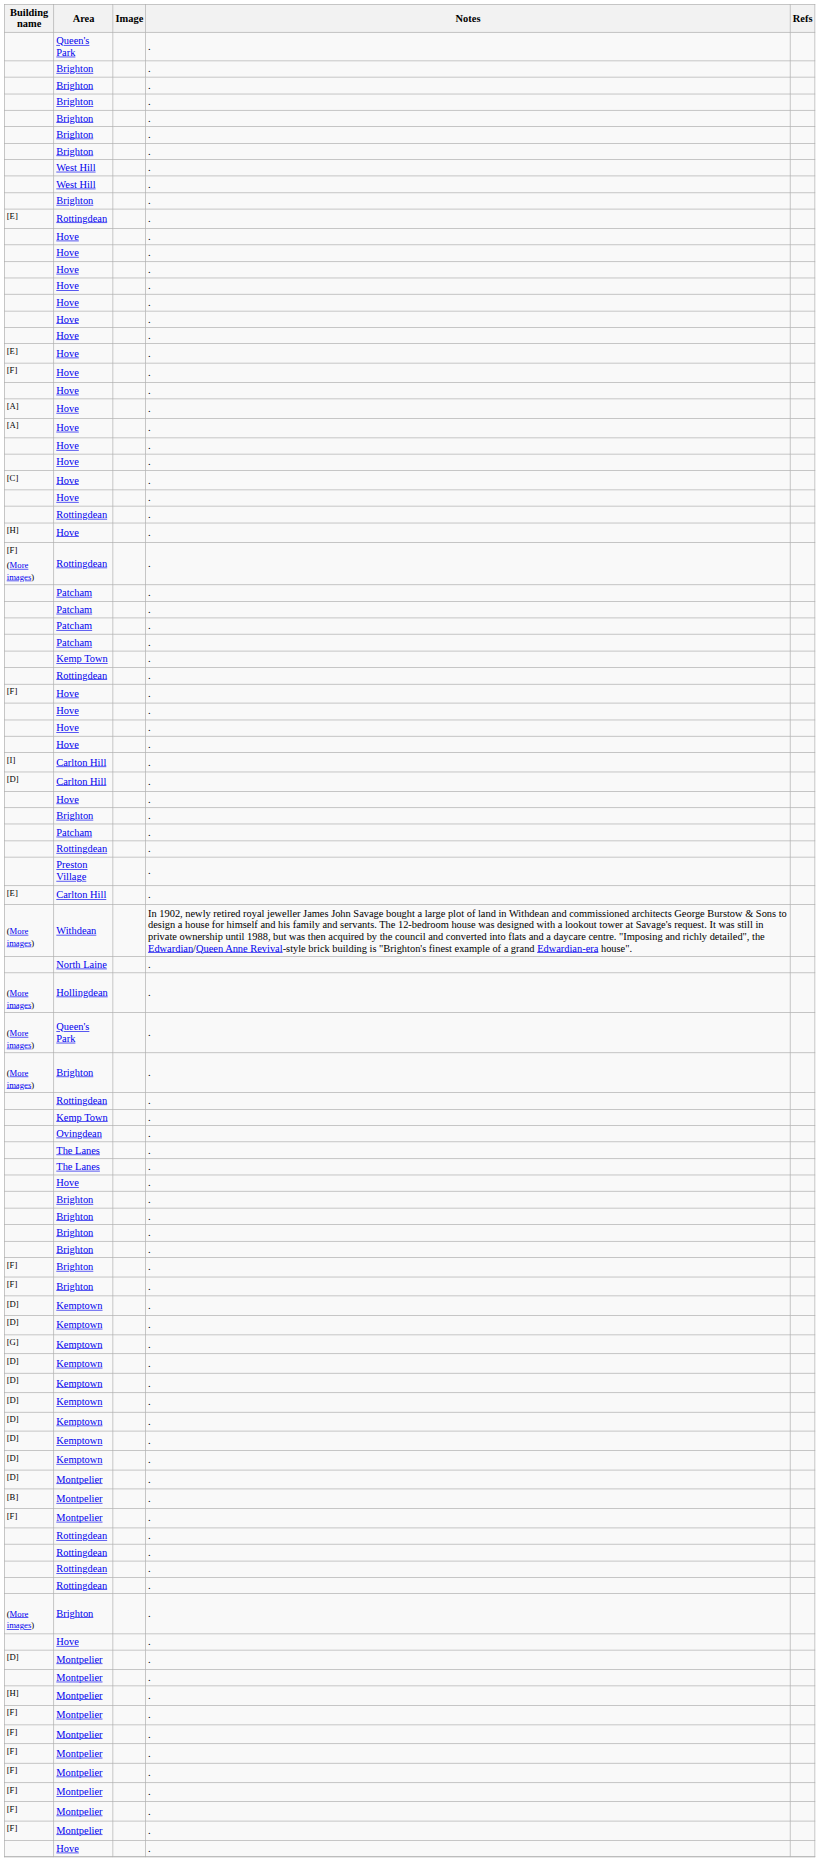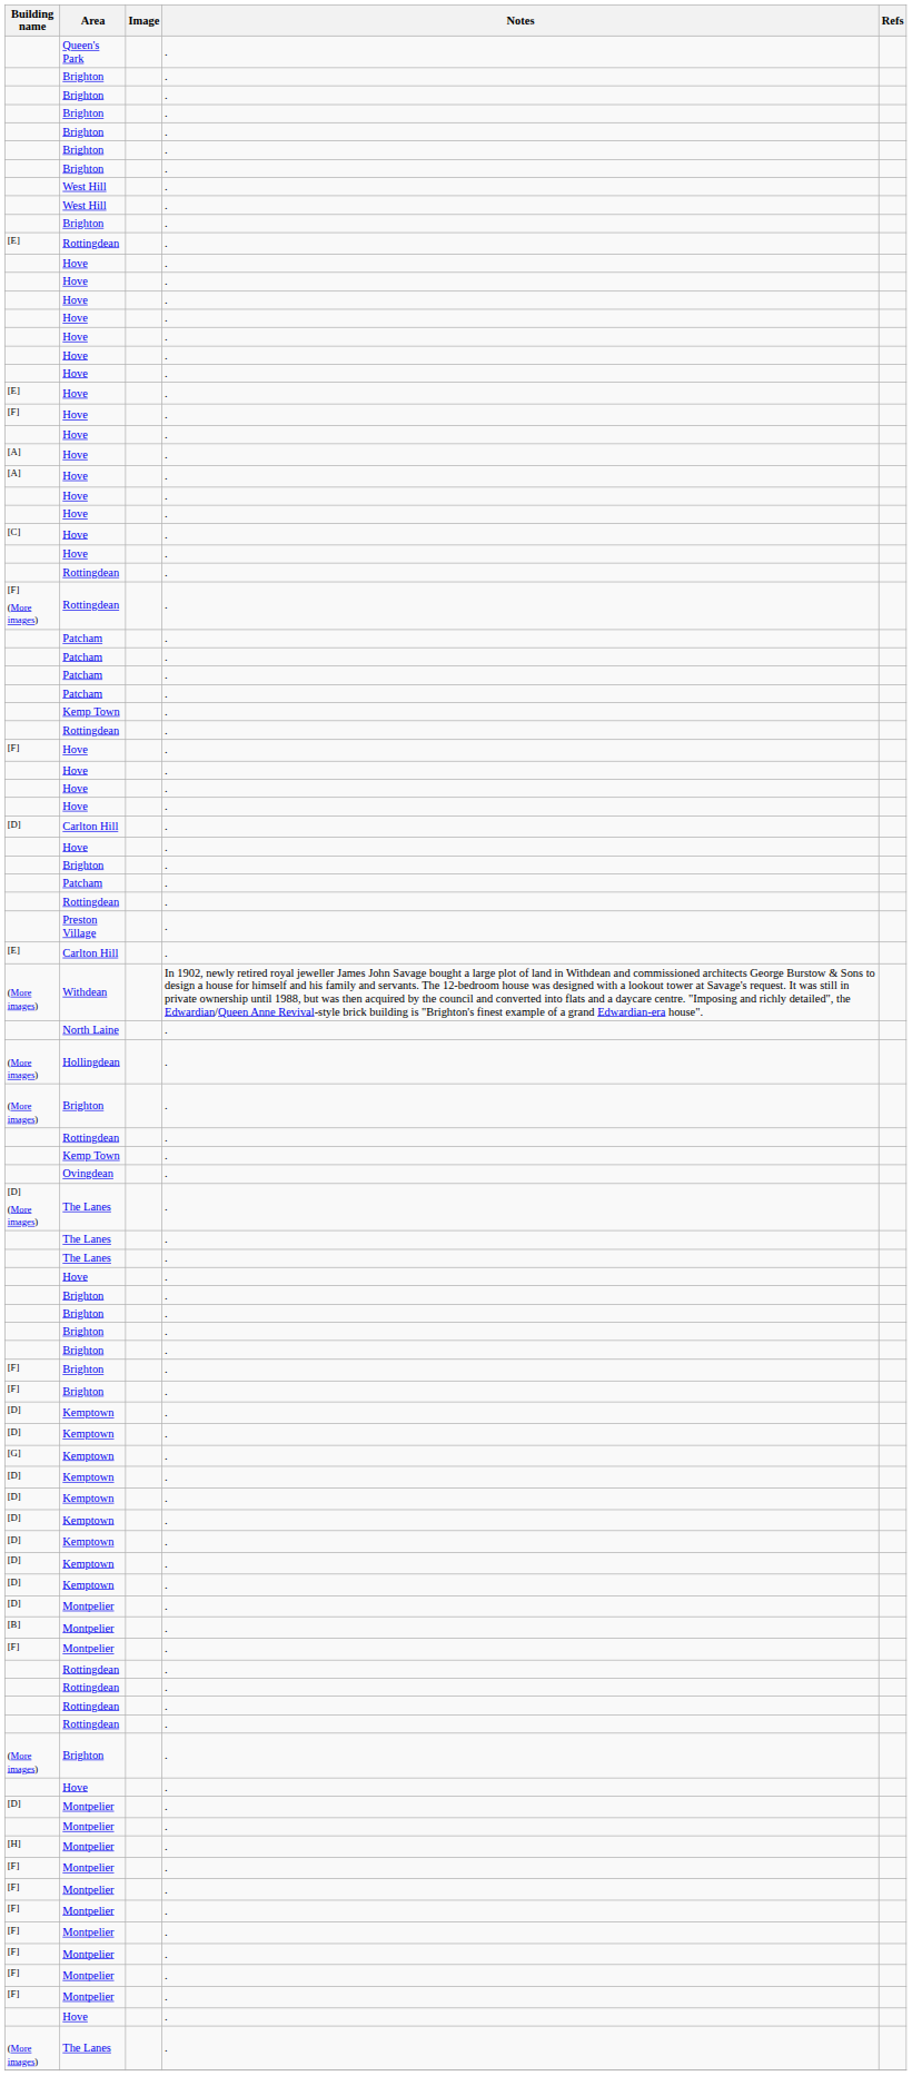 <table class="wikitable sortable">
 <tr>
 <th>Building name</th>
 <th>Area</th>
 <th class="unsortable">Image</th>
 <th class="unsortable">Notes</th>
 <th class="unsortable">Refs</th>
 </tr>
 <tr>
 <td></td>
 <td><a href='#'>Queen's Park</a><br></td>
 <td></td>
 <td>.</td>
 <td></td>
 </tr>
 <tr>
 <td></td>
 <td><a href='#'>Brighton</a><br></td>
 <td></td>
 <td>.</td>
 <td></td>
 </tr>
 <tr>
 <td></td>
 <td><a href='#'>Brighton</a><br></td>
 <td></td>
 <td>.</td>
 <td></td>
 </tr>
 <tr>
 <td></td>
 <td><a href='#'>Brighton</a><br></td>
 <td></td>
 <td>.</td>
 <td></td>
 </tr>
 <tr>
 <td></td>
 <td><a href='#'>Brighton</a><br></td>
 <td></td>
 <td>.</td>
 <td></td>
 </tr>
 <tr>
 <td></td>
 <td><a href='#'>Brighton</a><br></td>
 <td></td>
 <td>.</td>
 <td></td>
 </tr>
 <tr>
 <td></td>
 <td><a href='#'>Brighton</a><br></td>
 <td></td>
 <td>.</td>
 <td></td>
 </tr>
 <tr>
 <td></td>
 <td><a href='#'>West Hill</a><br></td>
 <td></td>
 <td>.</td>
 <td></td>
 </tr>
 <tr>
 <td></td>
 <td><a href='#'>West Hill</a><br></td>
 <td></td>
 <td>.</td>
 <td></td>
 </tr>
 <tr>
 <td></td>
 <td><a href='#'>Brighton</a><br></td>
 <td></td>
 <td>.</td>
 <td></td>
 </tr>
 <tr>
 <td><sup>[E]</sup></td>
 <td><a href='#'>Rottingdean</a><br></td>
 <td></td>
 <td>.</td>
 <td></td>
 </tr>
 <tr>
 <td></td>
 <td><a href='#'>Hove</a><br></td>
 <td></td>
 <td>.</td>
 <td></td>
 </tr>
 <tr>
 <td></td>
 <td><a href='#'>Hove</a><br></td>
 <td></td>
 <td>.</td>
 <td></td>
 </tr>
 <tr>
 <td></td>
 <td><a href='#'>Hove</a><br></td>
 <td></td>
 <td>.</td>
 <td></td>
 </tr>
 <tr>
 <td></td>
 <td><a href='#'>Hove</a><br></td>
 <td></td>
 <td>.</td>
 <td></td>
 </tr>
 <tr>
 <td></td>
 <td><a href='#'>Hove</a><br></td>
 <td></td>
 <td>.</td>
 <td></td>
 </tr>
 <tr>
 <td></td>
 <td><a href='#'>Hove</a><br></td>
 <td></td>
 <td>.</td>
 <td></td>
 </tr>
 <tr>
 <td></td>
 <td><a href='#'>Hove</a><br></td>
 <td></td>
 <td>.</td>
 <td></td>
 </tr>
 <tr>
 <td><sup>[E]</sup></td>
 <td><a href='#'>Hove</a><br></td>
 <td></td>
 <td>.</td>
 <td></td>
 </tr>
 <tr>
 <td><sup>[F]</sup></td>
 <td><a href='#'>Hove</a><br></td>
 <td></td>
 <td>.</td>
 <td></td>
 </tr>
 <tr>
 <td></td>
 <td><a href='#'>Hove</a><br></td>
 <td></td>
 <td>.</td>
 <td></td>
 </tr>
 <tr>
 <td><sup>[A]</sup></td>
 <td><a href='#'>Hove</a><br></td>
 <td></td>
 <td>.</td>
 <td></td>
 </tr>
 <tr>
 <td><sup>[A]</sup></td>
 <td><a href='#'>Hove</a><br></td>
 <td></td>
 <td>.</td>
 <td></td>
 </tr>
 <tr>
 <td></td>
 <td><a href='#'>Hove</a><br></td>
 <td></td>
 <td>.</td>
 <td></td>
 </tr>
 <tr>
 <td></td>
 <td><a href='#'>Hove</a><br></td>
 <td></td>
 <td>.</td>
 <td></td>
 </tr>
 <tr>
 <td><sup>[C]</sup></td>
 <td><a href='#'>Hove</a><br></td>
 <td></td>
 <td>.</td>
 <td></td>
 </tr>
 <tr>
 <td></td>
 <td><a href='#'>Hove</a><br></td>
 <td></td>
 <td>.</td>
 <td></td>
 </tr>
 <tr>
 <td></td>
 <td><a href='#'>Rottingdean</a><br></td>
 <td></td>
 <td>.</td>
 <td></td>
 </tr>
 <tr>
-<td><sup>[H]</sup></td>
-<td><a href='#'>Hove</a><br></td>
-<td></td>
-<td>.</td>
-<td></td>
-</tr>
-<tr>
 <td><sup>[F]</sup><br><small>(<a href='#'>More images</a>)</small></td>
 <td><a href='#'>Rottingdean</a><br></td>
 <td></td>
 <td>.</td>
 <td></td>
 </tr>
 <tr>
 <td></td>
 <td><a href='#'>Patcham</a><br></td>
 <td></td>
 <td>.</td>
 <td></td>
 </tr>
 <tr>
 <td></td>
 <td><a href='#'>Patcham</a><br></td>
 <td></td>
 <td>.</td>
 <td></td>
 </tr>
 <tr>
 <td></td>
 <td><a href='#'>Patcham</a><br></td>
 <td></td>
 <td>.</td>
 <td></td>
 </tr>
 <tr>
 <td></td>
 <td><a href='#'>Patcham</a><br></td>
 <td></td>
 <td>.</td>
 <td></td>
 </tr>
 <tr>
 <td></td>
 <td><a href='#'>Kemp Town</a><br></td>
 <td></td>
 <td>.</td>
 <td></td>
 </tr>
 <tr>
 <td></td>
 <td><a href='#'>Rottingdean</a><br></td>
 <td></td>
 <td>.</td>
 <td></td>
 </tr>
 <tr>
 <td><sup>[F]</sup></td>
 <td><a href='#'>Hove</a><br></td>
 <td></td>
 <td>.</td>
 <td></td>
 </tr>
 <tr>
 <td></td>
 <td><a href='#'>Hove</a><br></td>
 <td></td>
 <td>.</td>
 <td></td>
 </tr>
 <tr>
 <td></td>
 <td><a href='#'>Hove</a><br></td>
 <td></td>
 <td>.</td>
 <td></td>
 </tr>
 <tr>
 <td></td>
 <td><a href='#'>Hove</a><br></td>
 <td></td>
 <td>.</td>
 <td></td>
 </tr>
 <tr>
-<td><sup>[I]</sup></td>
-<td><a href='#'>Carlton Hill</a><br></td>
-<td></td>
-<td>.</td>
-<td></td>
-</tr>
-<tr>
 <td><sup>[D]</sup></td>
 <td><a href='#'>Carlton Hill</a><br></td>
 <td></td>
 <td>.</td>
 <td></td>
 </tr>
 <tr>
 <td></td>
 <td><a href='#'>Hove</a><br></td>
 <td></td>
 <td>.</td>
 <td></td>
 </tr>
 <tr>
 <td></td>
 <td><a href='#'>Brighton</a><br></td>
 <td></td>
 <td>.</td>
 <td></td>
 </tr>
 <tr>
 <td></td>
 <td><a href='#'>Patcham</a><br></td>
 <td></td>
 <td>.</td>
 <td></td>
 </tr>
 <tr>
 <td></td>
 <td><a href='#'>Rottingdean</a><br></td>
 <td></td>
 <td>.</td>
 <td></td>
 </tr>
 <tr>
 <td></td>
 <td><a href='#'>Preston Village</a><br></td>
 <td></td>
 <td>.</td>
 <td></td>
 </tr>
 <tr>
 <td><sup>[E]</sup></td>
 <td><a href='#'>Carlton Hill</a><br></td>
 <td></td>
 <td>.</td>
 <td></td>
 </tr>
 <tr>
 <td><br><small>(<a href='#'>More images</a>)</small></td>
 <td><a href='#'>Withdean</a><br></td>
 <td></td>
 <td>In 1902, newly retired royal jeweller James John Savage bought a large plot of land in Withdean and commissioned architects George Burstow & Sons to design a house for himself and his family and servants.  The 12-bedroom house was designed with a lookout tower at Savage's request.  It was still in private ownership until 1988, but was then acquired by the council and converted into flats and a daycare centre.  "Imposing and richly detailed", the <a href='#'>Edwardian</a>/<a href='#'>Queen Anne Revival</a>-style brick building is "Brighton's finest example of a grand <a href='#'>Edwardian-era</a> house".</td>
 <td><br></td>
 </tr>
 <tr>
 <td></td>
 <td><a href='#'>North Laine</a><br></td>
 <td></td>
 <td>.</td>
 <td></td>
 </tr>
 <tr>
 <td><br><small>(<a href='#'>More images</a>)</small></td>
 <td><a href='#'>Hollingdean</a><br></td>
 <td></td>
 <td>.</td>
 <td></td>
 </tr>
 <tr>
 <td><br><small>(<a href='#'>More images</a>)</small></td>
-<td><a href='#'>Queen's Park</a><br></td>
-<td></td>
-<td>.</td>
-<td></td>
-</tr>
-<tr>
-<td><br><small>(<a href='#'>More images</a>)</small></td>
 <td><a href='#'>Brighton</a><br></td>
 <td></td>
 <td>.</td>
 <td></td>
 </tr>
 <tr>
 <td></td>
 <td><a href='#'>Rottingdean</a><br></td>
 <td></td>
 <td>.</td>
 <td></td>
 </tr>
 <tr>
 <td></td>
 <td><a href='#'>Kemp Town</a><br></td>
 <td></td>
 <td>.</td>
 <td></td>
 </tr>
 <tr>
 <td></td>
 <td><a href='#'>Ovingdean</a><br></td>
+<td></td>
+<td>.</td>
+<td></td>
+</tr>
+<tr>
+<td><sup>[D]</sup><br><small>(<a href='#'>More images</a>)</small></td>
+<td><a href='#'>The Lanes</a><br></td>
 <td></td>
 <td>.</td>
 <td></td>
 </tr>
 <tr>
 <td></td>
 <td><a href='#'>The Lanes</a><br></td>
 <td></td>
 <td>.</td>
 <td></td>
 </tr>
 <tr>
 <td></td>
 <td><a href='#'>The Lanes</a><br></td>
 <td></td>
 <td>.</td>
 <td></td>
 </tr>
 <tr>
 <td></td>
 <td><a href='#'>Hove</a><br></td>
 <td></td>
 <td>.</td>
 <td></td>
 </tr>
 <tr>
 <td></td>
 <td><a href='#'>Brighton</a><br></td>
 <td></td>
 <td>.</td>
 <td></td>
 </tr>
 <tr>
 <td></td>
 <td><a href='#'>Brighton</a><br></td>
 <td></td>
 <td>.</td>
 <td></td>
 </tr>
 <tr>
 <td></td>
 <td><a href='#'>Brighton</a><br></td>
 <td></td>
 <td>.</td>
 <td></td>
 </tr>
 <tr>
 <td></td>
 <td><a href='#'>Brighton</a><br></td>
 <td></td>
 <td>.</td>
 <td></td>
 </tr>
 <tr>
 <td><sup>[F]</sup></td>
 <td><a href='#'>Brighton</a><br></td>
 <td></td>
 <td>.</td>
 <td></td>
 </tr>
 <tr>
 <td><sup>[F]</sup></td>
 <td><a href='#'>Brighton</a><br></td>
 <td></td>
 <td>.</td>
 <td></td>
 </tr>
 <tr>
 <td><sup>[D]</sup></td>
 <td><a href='#'>Kemptown</a><br></td>
 <td></td>
 <td>.</td>
 <td></td>
 </tr>
 <tr>
 <td><sup>[D]</sup></td>
 <td><a href='#'>Kemptown</a><br></td>
 <td></td>
 <td>.</td>
 <td></td>
 </tr>
 <tr>
 <td><sup>[G]</sup></td>
 <td><a href='#'>Kemptown</a><br></td>
 <td></td>
 <td>.</td>
 <td></td>
 </tr>
 <tr>
 <td><sup>[D]</sup></td>
 <td><a href='#'>Kemptown</a><br></td>
 <td></td>
 <td>.</td>
 <td></td>
 </tr>
 <tr>
 <td><sup>[D]</sup></td>
 <td><a href='#'>Kemptown</a><br></td>
 <td></td>
 <td>.</td>
 <td></td>
 </tr>
 <tr>
 <td><sup>[D]</sup></td>
 <td><a href='#'>Kemptown</a><br></td>
 <td></td>
 <td>.</td>
 <td></td>
 </tr>
 <tr>
 <td><sup>[D]</sup></td>
 <td><a href='#'>Kemptown</a><br></td>
 <td></td>
 <td>.</td>
 <td></td>
 </tr>
 <tr>
 <td><sup>[D]</sup></td>
 <td><a href='#'>Kemptown</a><br></td>
 <td></td>
 <td>.</td>
 <td></td>
 </tr>
 <tr>
 <td><sup>[D]</sup></td>
 <td><a href='#'>Kemptown</a><br></td>
 <td></td>
 <td>.</td>
 <td></td>
 </tr>
 <tr>
 <td><sup>[D]</sup></td>
 <td><a href='#'>Montpelier</a><br></td>
 <td></td>
 <td>.</td>
 <td></td>
 </tr>
 <tr>
 <td><sup>[B]</sup></td>
 <td><a href='#'>Montpelier</a><br></td>
 <td></td>
 <td>.</td>
 <td></td>
 </tr>
 <tr>
 <td><sup>[F]</sup></td>
 <td><a href='#'>Montpelier</a><br></td>
 <td></td>
 <td>.</td>
 <td></td>
 </tr>
 <tr>
 <td></td>
 <td><a href='#'>Rottingdean</a><br></td>
 <td></td>
 <td>.</td>
 <td></td>
 </tr>
 <tr>
 <td></td>
 <td><a href='#'>Rottingdean</a><br></td>
 <td></td>
 <td>.</td>
 <td></td>
 </tr>
 <tr>
 <td></td>
 <td><a href='#'>Rottingdean</a><br></td>
 <td></td>
 <td>.</td>
 <td></td>
 </tr>
 <tr>
 <td></td>
 <td><a href='#'>Rottingdean</a><br></td>
 <td></td>
 <td>.</td>
 <td></td>
 </tr>
 <tr>
 <td><br><small>(<a href='#'>More images</a>)</small></td>
 <td><a href='#'>Brighton</a><br></td>
 <td></td>
 <td>.</td>
 <td></td>
 </tr>
 <tr>
 <td></td>
 <td><a href='#'>Hove</a><br></td>
 <td></td>
 <td>.</td>
 <td></td>
 </tr>
 <tr>
 <td><sup>[D]</sup></td>
 <td><a href='#'>Montpelier</a><br></td>
 <td></td>
 <td>.</td>
 <td></td>
 </tr>
 <tr>
 <td></td>
 <td><a href='#'>Montpelier</a><br></td>
 <td></td>
 <td>.</td>
 <td></td>
 </tr>
 <tr>
 <td><sup>[H]</sup></td>
 <td><a href='#'>Montpelier</a><br></td>
 <td></td>
 <td>.</td>
 <td></td>
 </tr>
 <tr>
 <td><sup>[F]</sup></td>
 <td><a href='#'>Montpelier</a><br></td>
 <td></td>
 <td>.</td>
 <td></td>
 </tr>
 <tr>
 <td><sup>[F]</sup></td>
 <td><a href='#'>Montpelier</a><br></td>
 <td></td>
 <td>.</td>
 <td></td>
 </tr>
 <tr>
 <td><sup>[F]</sup></td>
 <td><a href='#'>Montpelier</a><br></td>
 <td></td>
 <td>.</td>
 <td></td>
 </tr>
 <tr>
 <td><sup>[F]</sup></td>
 <td><a href='#'>Montpelier</a><br></td>
 <td></td>
 <td>.</td>
 <td></td>
 </tr>
 <tr>
 <td><sup>[F]</sup></td>
 <td><a href='#'>Montpelier</a><br></td>
 <td></td>
 <td>.</td>
 <td></td>
 </tr>
 <tr>
 <td><sup>[F]</sup></td>
 <td><a href='#'>Montpelier</a><br></td>
 <td></td>
 <td>.</td>
 <td></td>
 </tr>
 <tr>
 <td><sup>[F]</sup></td>
 <td><a href='#'>Montpelier</a><br></td>
 <td></td>
 <td>.</td>
 <td></td>
 </tr>
 <tr>
 <td></td>
 <td><a href='#'>Hove</a><br></td>
 <td></td>
 <td>.</td>
 <td></td>
 </tr>
 <tr>
+<td><br><small>(<a href='#'>More images</a>)</small></td>
+<td><a href='#'>The Lanes</a><br></td>
+<td></td>
+<td>.</td>
+<td></td>
+</tr>
+<tr>
 </tr>
 </table>
